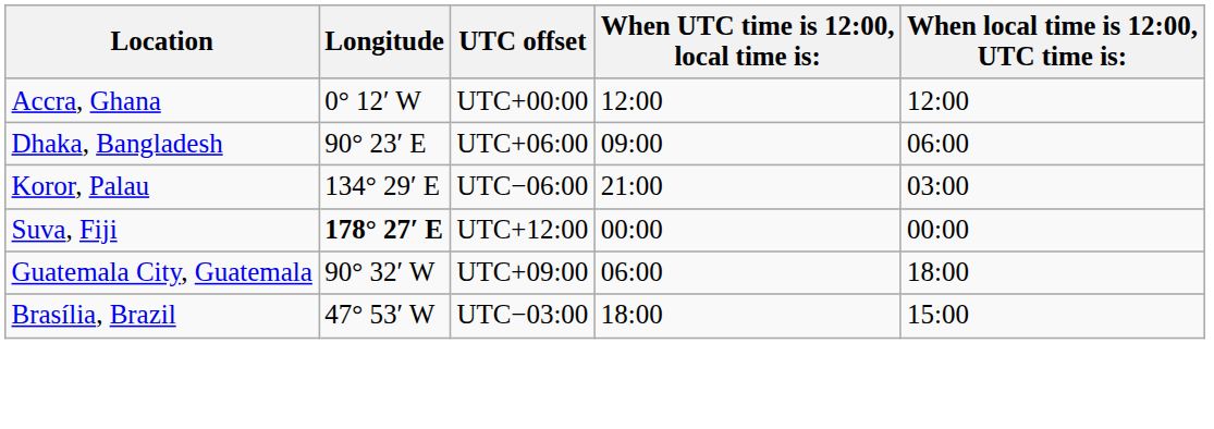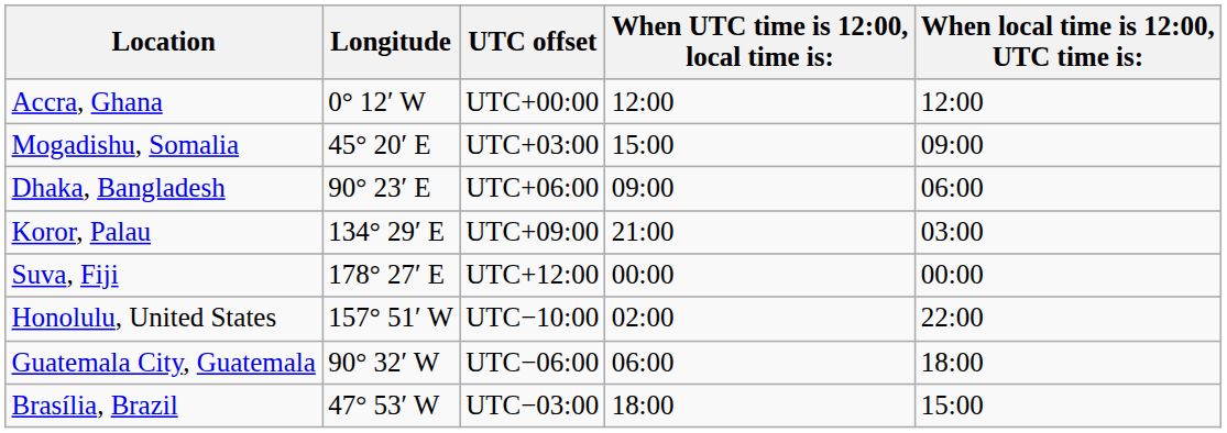 <table class="wikitable sortable">
 <tr>
 <th>Location</th>
 <th>Longitude</th>
 <th>UTC offset</th>
 <th>When UTC time is 12:00,<br>local time is:</th>
 <th>When local time is 12:00,<br>UTC time is:</th>
 </tr>
 <tr>
 <td><a href='#'>Accra</a>, <a href='#'>Ghana</a></td>
 <td>0° 12′ W</td>
 <td>UTC+00:00</td>
 <td>12:00</td>
 <td>12:00  </td>
 </tr>
 <tr>
+<td><a href='#'>Mogadishu</a>, <a href='#'>Somalia</a></td>
+<td>45° 20′ E</td>
+<td>UTC+03:00</td>
+<td>15:00</td>
+<td>09:00</td>
+</tr>
+<tr>
 <td><a href='#'>Dhaka</a>, <a href='#'>Bangladesh</a></td>
 <td>90° 23′ E</td>
 <td>UTC+06:00</td>
 <td>09:00</td>
 <td>06:00</td>
 </tr>
 <tr>
 <td><a href='#'>Koror</a>, <a href='#'>Palau</a></td>
 <td>134° 29′ E</td>
-<td>UTC−06:00</td>
+<td>UTC+09:00</td>
 <td>21:00</td>
 <td>03:00</td>
 </tr>
 <tr>
 <td><a href='#'>Suva</a>, <a href='#'>Fiji</a></td>
-<td><strong>178° 27′ E</strong></td>
+<td>178° 27′ E</td>
 <td>UTC+12:00</td>
 <td>00:00</td>
 <td>00:00</td>
 </tr>
 <tr>
+<td><a href='#'>Honolulu</a>, United States</td>
+<td>157° 51′ W</td>
+<td>UTC−10:00</td>
+<td>02:00</td>
+<td>22:00 </td>
+</tr>
+<tr>
 <td><a href='#'>Guatemala City</a>, <a href='#'>Guatemala</a></td>
 <td>90° 32′ W</td>
-<td>UTC+09:00</td>
+<td>UTC−06:00</td>
 <td>06:00</td>
 <td>18:00</td>
 </tr>
 <tr>
 <td><a href='#'>Brasília</a>, <a href='#'>Brazil</a></td>
 <td>47° 53′ W</td>
 <td>UTC−03:00</td>
 <td>18:00</td>
 <td>15:00</td>
 </tr>
 </table>
